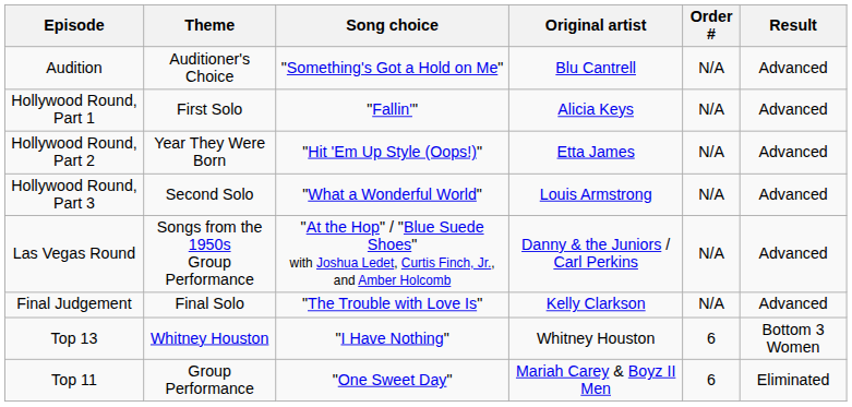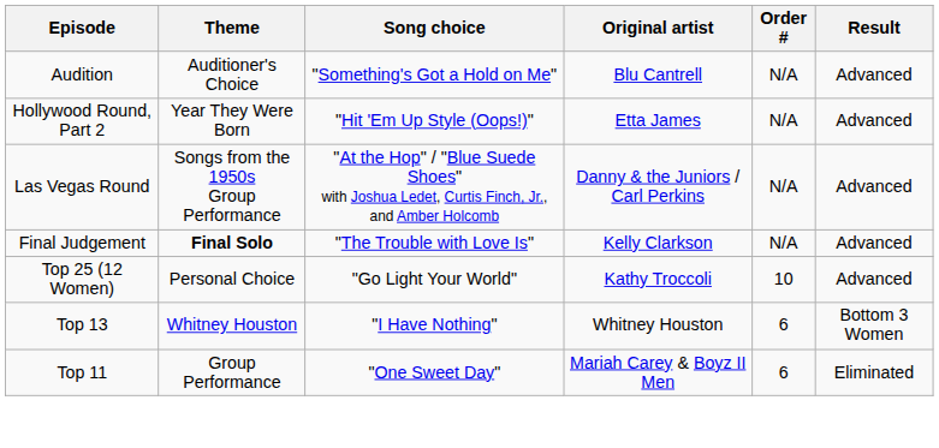 <table class="wikitable" style="text-align: center;">
 <tr>
 <th>Episode</th>
 <th>Theme</th>
 <th>Song choice</th>
 <th>Original artist</th>
 <th>Order #</th>
 <th>Result</th>
 </tr>
 <tr>
 <td>Audition</td>
 <td>Auditioner's Choice</td>
 <td>"<a href='#'>Something's Got a Hold on Me</a>"</td>
 <td><a href='#'>Blu Cantrell</a></td>
 <td>N/A</td>
 <td>Advanced</td>
 </tr>
 <tr>
-<td>Hollywood Round, Part 1</td>
-<td>First Solo</td>
-<td>"<a href='#'>Fallin'</a>"</td>
-<td><a href='#'>Alicia Keys</a></td>
-<td>N/A</td>
-<td>Advanced</td>
-</tr>
-<tr>
 <td>Hollywood Round, Part 2</td>
 <td>Year They Were Born</td>
 <td>"<a href='#'>Hit 'Em Up Style (Oops!)</a>"</td>
 <td><a href='#'>Etta James</a></td>
-<td>N/A</td>
-<td>Advanced</td>
-</tr>
-<tr>
-<td>Hollywood Round, Part 3</td>
-<td>Second Solo</td>
-<td>"<a href='#'>What a Wonderful World</a>"</td>
-<td><a href='#'>Louis Armstrong</a></td>
 <td>N/A</td>
 <td>Advanced</td>
 </tr>
 <tr>
 <td>Las Vegas Round</td>
 <td>Songs from the <a href='#'>1950s</a><br>Group Performance</td>
 <td>"<a href='#'>At the Hop</a>" / "<a href='#'>Blue Suede Shoes</a>"<br><small>with <a href='#'>Joshua Ledet</a>, <a href='#'>Curtis Finch, Jr.</a>, and <a href='#'>Amber Holcomb</a></small></td>
 <td><a href='#'>Danny & the Juniors</a> / <a href='#'>Carl Perkins</a></td>
 <td>N/A</td>
 <td>Advanced</td>
 </tr>
 <tr>
 <td>Final Judgement</td>
-<td>Final Solo</td>
+<td><strong>Final Solo</strong></td>
 <td>"<a href='#'>The Trouble with Love Is</a>"</td>
 <td><a href='#'>Kelly Clarkson</a></td>
 <td>N/A</td>
+<td>Advanced</td>
+</tr>
+<tr>
+<td>Top 25 (12 Women)</td>
+<td>Personal Choice</td>
+<td>"Go Light Your World"</td>
+<td><a href='#'>Kathy Troccoli</a></td>
+<td>10</td>
 <td>Advanced</td>
 </tr>
 <tr>
 <td>Top 13</td>
 <td><a href='#'>Whitney Houston</a></td>
 <td>"<a href='#'>I Have Nothing</a>"</td>
 <td>Whitney Houston</td>
 <td>6</td>
 <td>Bottom 3 Women</td>
 </tr>
 <tr>
 <td>Top 11</td>
 <td>Group Performance</td>
 <td>"<a href='#'>One Sweet Day</a>"</td>
 <td><a href='#'>Mariah Carey</a> & <a href='#'>Boyz II Men</a></td>
 <td>6</td>
 <td>Eliminated</td>
 </tr>
 </table>
